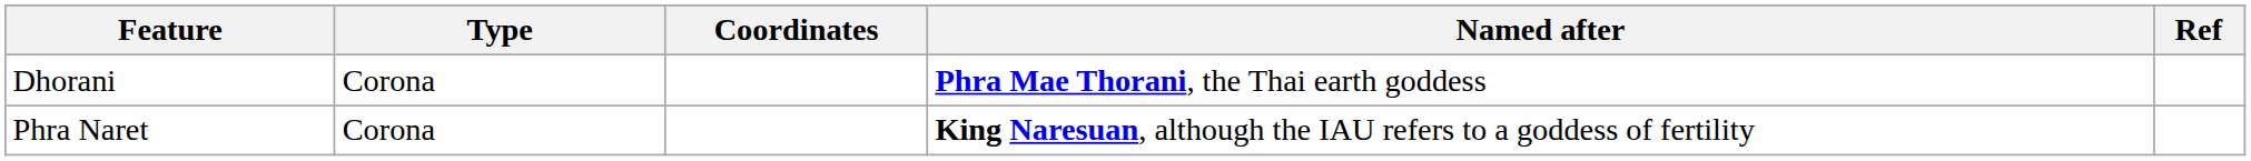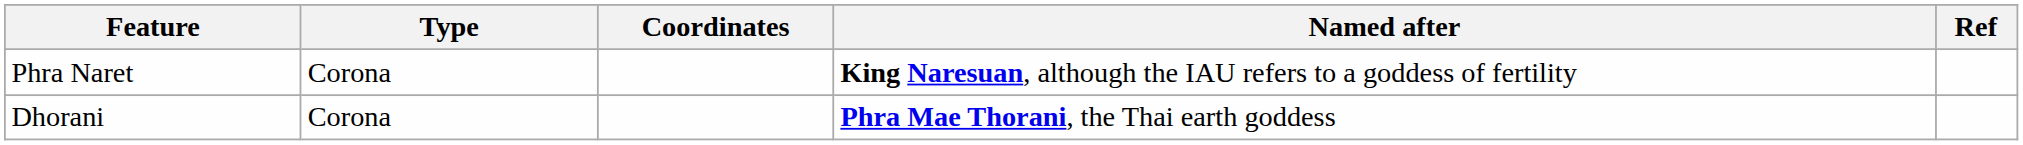 <table class="wikitable" style="min-width: 90%;">
 <tr>
 <th style="width:10em">Feature</th>
 <th style="width:10em">Type</th>
 <th>Coordinates</th>
 <th>Named after</th>
 <th>Ref</th>
 </tr>
+<tr id=002 bgcolor=#fefefe>
+<td>Phra Naret</td>
+<td>Corona</td>
+<td></td>
+<td><strong>King <a href='#'>Naresuan</a></strong>, although the IAU refers to a goddess of fertility</td>
+<td></td>
+</tr>
 <tr id=001 bgcolor=#fefefe>
 <td>Dhorani</td>
 <td>Corona</td>
 <td></td>
 <td><strong><a href='#'>Phra Mae Thorani</a></strong>, the Thai earth goddess</td>
 <td></td>
 </tr>
-<tr id=002 bgcolor=#fefefe>
-<td>Phra Naret</td>
-<td>Corona</td>
-<td></td>
-<td><strong>King <a href='#'>Naresuan</a></strong>, although the IAU refers to a goddess of fertility</td>
-<td></td>
-</tr>
 </table>
